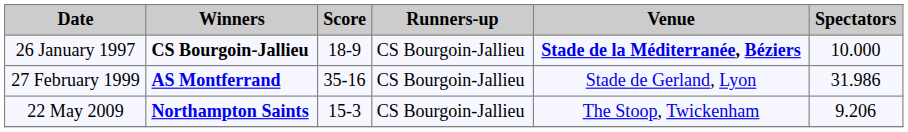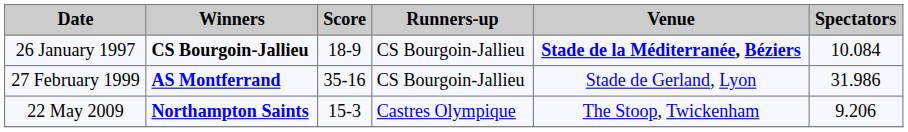 <table bgcolor="#f7f8ff" cellpadding="4" width="90%" cellspacing="0" border="1" style="font-size: 100%; border: grey solid 1px; border-collapse: collapse;">
 <tr bgcolor="#CCCCCC">
 <td align=center><strong>Date</strong></td>
 <td align=center><strong>Winners</strong></td>
 <td align=center><strong>Score</strong></td>
 <td align=center><strong>Runners-up</strong></td>
 <td align=center><strong>Venue</strong></td>
 <td align=center><strong>Spectators</strong></td>
 </tr>
 <tr>
 <td align=center>26 January 1997</td>
 <td> <strong>CS Bourgoin-Jallieu</strong></td>
 <td align=center>18-9</td>
 <td> CS Bourgoin-Jallieu</td>
 <td align=center><strong><a href='#'>Stade de la Méditerranée</a>, <a href='#'>Béziers</a></strong></td>
-<td align=center>10.000</td>
+<td align=center>10.084</td>
 </tr>
 <tr>
 <td align=center>27 February 1999</td>
 <td> <strong><a href='#'>AS Montferrand</a></strong></td>
 <td align=center>35-16</td>
 <td> CS Bourgoin-Jallieu</td>
 <td align=center><a href='#'>Stade de Gerland</a>, <a href='#'>Lyon</a></td>
 <td align=center>31.986</td>
 </tr>
 <tr>
 <td align=center>22 May 2009</td>
 <td> <strong><a href='#'>Northampton Saints</a></strong></td>
 <td align=center>15-3</td>
-<td> CS Bourgoin-Jallieu</td>
+<td> <a href='#'>Castres Olympique</a></td>
 <td align=center><a href='#'>The Stoop</a>, <a href='#'>Twickenham</a></td>
 <td align=center>9.206</td>
 </tr>
 <tr>
 </tr>
 </table>
